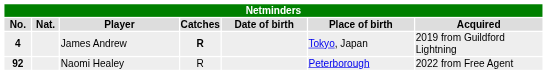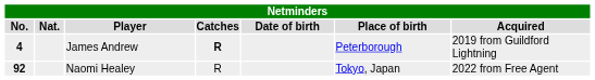 <table class="toccolours"  style="width:97%; clear:both; margin:1.5em auto; text-align:center;">
 <tr>
 <th colspan="11" style="background:green; color:white;">Netminders</th>
 </tr>
 <tr style="background:#ddd;">
 <th width=5%>No.</th>
 <th width=5%>Nat.</th>
 <th !width=22%>Player</th>
 <th width=7%>Catches</th>
 <th width=16%>Date of birth</th>
 <th width=20%>Place of birth</th>
 <th width=24%>Acquired</th>
 </tr>
 <tr style="background:#eee;">
 <td><strong>4</strong></td>
 <td></td>
 <td align=left>James Andrew</td>
 <td><strong>R</strong></td>
 <td align=left></td>
-<td align=left><a href='#'>Tokyo</a>, Japan</td>
+<td align=left><a href='#'>Peterborough</a></td>
 <td align=left>2019 from Guildford Lightning</td>
 </tr>
 <tr style="background:#eee;">
 <td><strong>92</strong></td>
 <td></td>
 <td align=left>Naomi Healey</td>
 <td>R</td>
 <td align=left></td>
-<td align=left><a href='#'>Peterborough</a></td>
+<td align=left><a href='#'>Tokyo</a>, Japan</td>
 <td align=left>2022 from Free Agent</td>
 </tr>
 <tr style="background:#eee;">
 </tr>
 </table>
